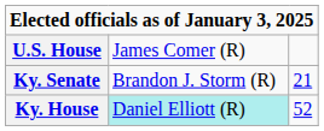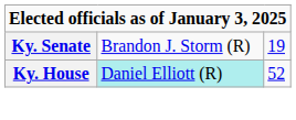 <table class=wikitable>
 <tr>
 <td colspan="3"><strong>Elected officials as of January 3, 2025</strong></td>
 </tr>
 <tr>
-<th scope=row><a href='#'>U.S. House</a></th>
-<td><a href='#'>James Comer</a> (R)</td>
-<td></td>
-</tr>
-<tr>
 <th scope=row><a href='#'>Ky. Senate</a></th>
 <td><a href='#'>Brandon J. Storm</a> (R)</td>
-<td><a href='#'>21</a></td>
+<td><a href='#'>19</a></td>
 </tr>
 <tr>
 <th scope=row><a href='#'>Ky. House</a></th>
 <td style="background: paleturquoise;"><a href='#'>Daniel Elliott</a> (R)</td>
 <td><a href='#'>52</a></td>
 </tr>
 </table>
